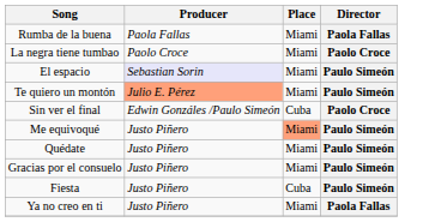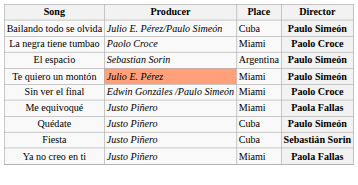 <table class="wikitable">
 <tr>
 <th align="center">Song</th>
 <th align="center">Producer</th>
 <th align="center">Place</th>
 <th align="center">Director</th>
 </tr>
-<tr>
-<td align="center">Rumba de la buena</td>
-<td align="left"><em>Paola Fallas</em></td>
-<td align="left">Miami</td>
-<th align="center">Paola Fallas</th>
+<tr mk>
+<td align="center">Bailando todo se olvida</td>
+<td align="left"><em>Julio E. Pérez/Paulo Simeón</em></td>
+<td align="left">Cuba</td>
+<th align="center">Paulo Simeón</th>
 </tr>
 <tr>
 <td align="center">La negra tiene tumbao</td>
 <td align="left"><em>Paolo Croce </em></td>
 <td align="left">Miami</td>
 <th align="center">Paolo Croce</th>
 </tr>
 <tr>
 <td align="center">El espacio</td>
-<td align="left" style="background: lavender;"><em>Sebastian Sorin</em></td>
-<td align="left">Miami</td>
+<td align="left"><em>Sebastian Sorin</em></td>
+<td align="left">Argentina</td>
 <th align="center">Paulo Simeón</th>
 </tr>
 <tr>
 <td align="center">Te quiero un montón</td>
 <td align="left" style="background: lightsalmon;"><em>Julio E. Pérez</em></td>
 <td align="left">Miami</td>
 <th align="center">Paulo Simeón</th>
 </tr>
 <tr>
 <td align="center">Sin ver el final</td>
 <td align="left"><em>Edwin Gonzáles /Paulo Simeón</em></td>
-<td align="left">Cuba</td>
+<td align="left">Miami</td>
 <th align="center">Paolo Croce</th>
 </tr>
 <tr>
 <td align="center">Me equivoqué</td>
 <td align="left"><em>Justo Piñero</em></td>
-<td align="left" style="background: lightsalmon;">Miami</td>
-<th align="center">Paulo Simeón</th>
+<td align="left">Miami</td>
+<th align="center">Paola Fallas</th>
 </tr>
 <tr>
 <td align="center">Quédate</td>
 <td align="left"><em>Justo Piñero</em></td>
-<td align="left">Miami</td>
-<th align="center">Paulo Simeón</th>
-</tr>
-<tr>
-<td align="center">Gracias por el consuelo</td>
-<td align="left"><em>Justo Piñero</em></td>
-<td align="left">Miami</td>
+<td align="left">Cuba</td>
 <th align="center">Paulo Simeón</th>
 </tr>
 <tr>
 <td align="center">Fiesta</td>
 <td align="left"><em>Justo Piñero </em></td>
 <td align="left">Cuba</td>
-<th align="center">Paulo Simeón</th>
+<th align="center">Sebastián Sorin</th>
 </tr>
 <tr>
 <td align="center">Ya no creo en ti</td>
 <td align="left"><em>Justo Piñero </em></td>
 <td align="left">Miami</td>
 <th align="center">Paola Fallas</th>
 </tr>
 <tr>
 </tr>
 </table>
